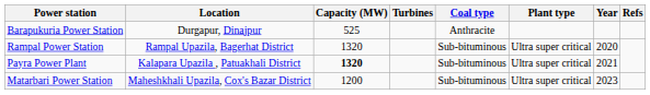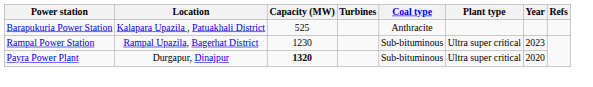 <table class="wikitable sortable static-row-numbers static-row-header-text"  style="text-align: center">
 <tr>
 <th>Power station</th>
 <th>Location</th>
 <th>Capacity (MW)</th>
 <th>Turbines</th>
 <th><a href='#'>Coal type</a></th>
 <th>Plant type</th>
 <th>Year</th>
 <th>Refs</th>
 </tr>
 <tr>
 <td align="left"><a href='#'>Barapukuria Power Station</a></td>
-<td>Durgapur, <a href='#'>Dinajpur</a></td>
+<td><a href='#'>Kalapara Upazila </a>, <a href='#'>Patuakhali District</a></td>
 <td>525</td>
 <td></td>
 <td>Anthracite</td>
 <td></td>
 <td></td>
 <td></td>
 </tr>
 <tr>
 <td align="left"><a href='#'>Rampal Power Station</a></td>
 <td><a href='#'>Rampal Upazila</a>, <a href='#'>Bagerhat District</a></td>
-<td>1320</td>
+<td>1230</td>
+<td></td>
+<td>Sub-bituminous</td>
+<td>Ultra super critical</td>
+<td>2023</td>
+</tr>
+<tr>
+<td align="left"><a href='#'>Payra Power Plant</a></td>
+<td>Durgapur, <a href='#'>Dinajpur</a></td>
+<td><strong>1320</strong></td>
 <td></td>
 <td>Sub-bituminous</td>
 <td>Ultra super critical</td>
 <td>2020</td>
 </tr>
-<tr>
-<td align="left"><a href='#'>Payra Power Plant</a></td>
-<td><a href='#'>Kalapara Upazila </a>, <a href='#'>Patuakhali District</a></td>
-<td><strong>1320</strong></td>
-<td></td>
-<td>Sub-bituminous</td>
-<td>Ultra super critical</td>
-<td>2021</td>
-</tr>
-<tr>
-<td align="left"><a href='#'>Matarbari Power Station</a></td>
-<td><a href='#'>Maheshkhali Upazila</a>, <a href='#'>Cox's Bazar District</a></td>
-<td>1200</td>
-<td></td>
-<td>Sub-bituminous</td>
-<td>Ultra super critical</td>
-<td>2023</td>
-<td></td>
-</tr>
 </table>
